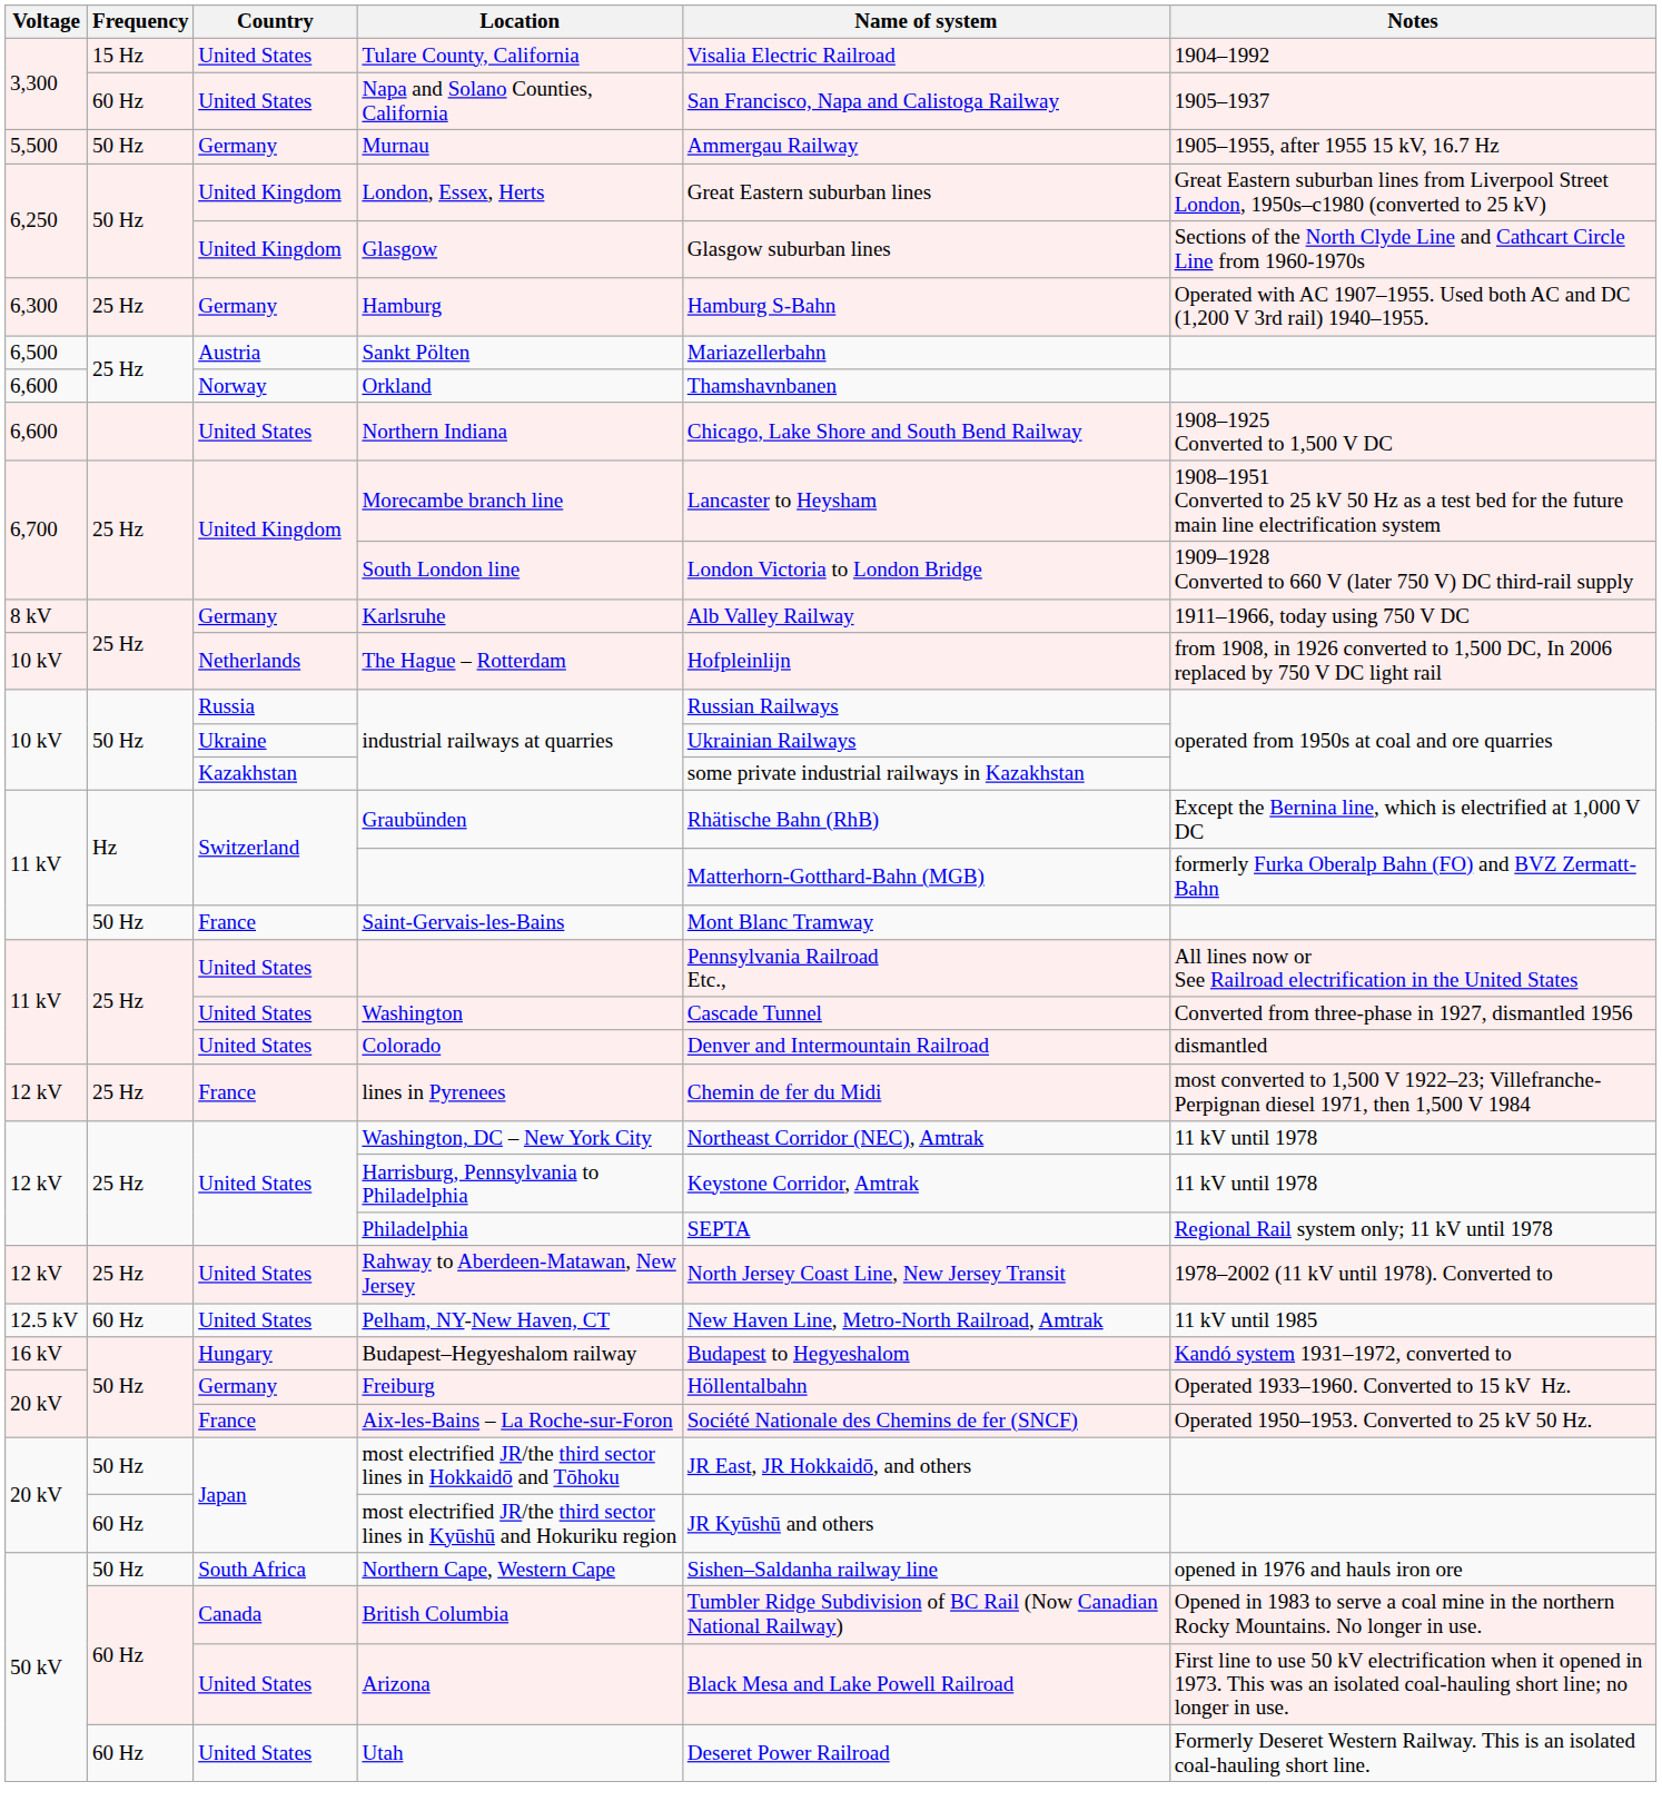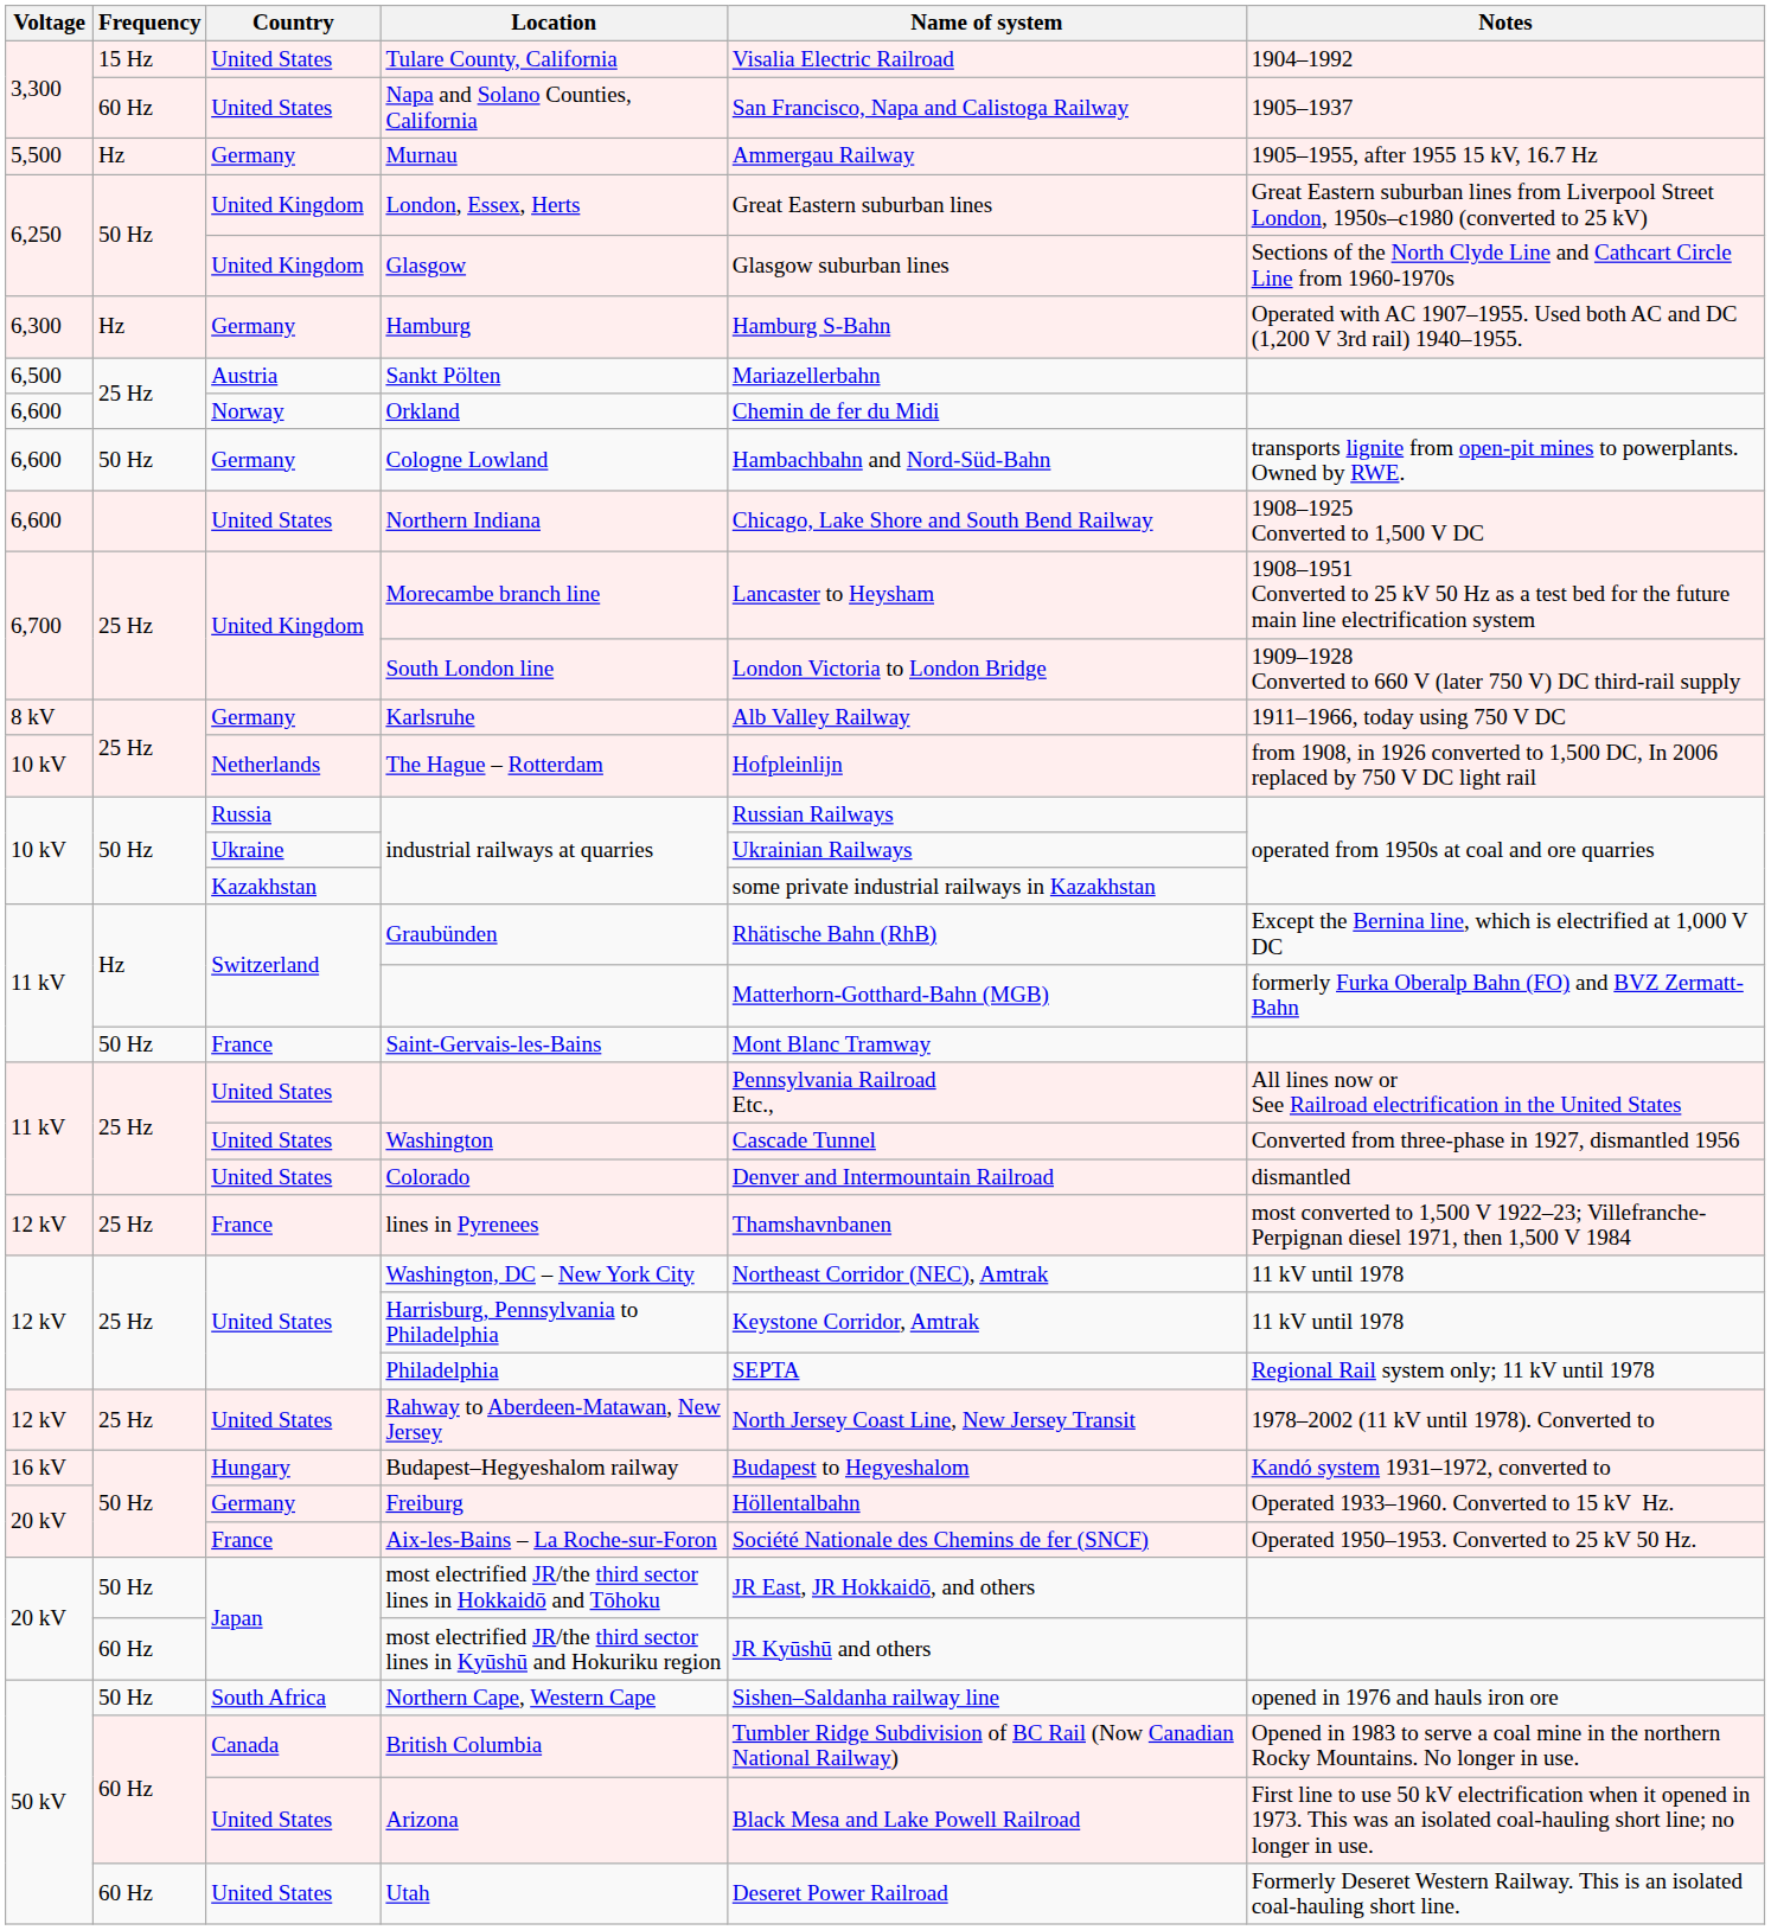 <table class="wikitable">
 <tr>
 <th style="width:5%">Voltage</th>
 <th style="width:5%">Frequency</th>
 <th style="width:10%">Country</th>
 <th style="width:20%">Location</th>
 <th style="width:30%">Name of system</th>
 <th style="width:30%">Notes</th>
 </tr>
 <tr style="background:#fee">
 <td rowspan="2">3,300</td>
 <td>15 Hz</td>
 <td><a href='#'>United States</a></td>
 <td><a href='#'>Tulare County, California</a></td>
 <td><a href='#'>Visalia Electric Railroad</a></td>
 <td>1904–1992</td>
 </tr>
 <tr style="background:#fee">
 <td>60 Hz</td>
 <td><a href='#'>United States</a></td>
 <td><a href='#'>Napa</a> and <a href='#'>Solano</a> Counties, <a href='#'>California</a></td>
 <td><a href='#'>San Francisco, Napa and Calistoga Railway</a></td>
 <td>1905–1937</td>
 </tr>
 <tr style="background:#fee">
 <td>5,500</td>
-<td>50 Hz</td>
+<td> Hz</td>
 <td><a href='#'>Germany</a></td>
 <td><a href='#'>Murnau</a></td>
 <td><a href='#'>Ammergau Railway</a></td>
 <td>1905–1955, after 1955 15 kV, 16.7 Hz</td>
 </tr>
 <tr style="background:#fee">
 <td rowspan="2">6,250</td>
 <td rowspan="2">50 Hz</td>
 <td><a href='#'>United Kingdom</a></td>
 <td><a href='#'>London</a>, <a href='#'>Essex</a>, <a href='#'>Herts</a></td>
 <td>Great Eastern suburban lines</td>
 <td>Great Eastern suburban lines from Liverpool Street <a href='#'>London</a>, 1950s–c1980 (converted to 25 kV)</td>
 </tr>
 <tr style="background:#fee">
 <td><a href='#'>United Kingdom</a></td>
 <td><a href='#'>Glasgow</a></td>
 <td>Glasgow suburban lines</td>
 <td>Sections of the <a href='#'>North Clyde Line</a> and <a href='#'>Cathcart Circle Line</a> from 1960-1970s</td>
 </tr>
 <tr style="background:#fee">
 <td>6,300</td>
-<td>25 Hz</td>
+<td> Hz</td>
 <td><a href='#'>Germany</a></td>
 <td><a href='#'>Hamburg</a></td>
 <td><a href='#'>Hamburg S-Bahn</a></td>
 <td>Operated with AC 1907–1955. Used both AC and DC (1,200 V 3rd rail) 1940–1955.</td>
 </tr>
 <tr>
 <td>6,500</td>
 <td rowspan="2">25 Hz</td>
 <td><a href='#'>Austria</a></td>
 <td><a href='#'>Sankt Pölten</a></td>
 <td><a href='#'>Mariazellerbahn</a></td>
 <td></td>
 </tr>
 <tr>
 <td>6,600</td>
 <td><a href='#'>Norway</a></td>
 <td><a href='#'>Orkland</a></td>
-<td><a href='#'>Thamshavnbanen</a></td>
+<td><a href='#'>Chemin de fer du Midi</a></td>
 <td></td>
+</tr>
+<tr>
+<td>6,600</td>
+<td>50 Hz</td>
+<td><a href='#'>Germany</a></td>
+<td><a href='#'>Cologne Lowland</a></td>
+<td><a href='#'>Hambachbahn</a> and <a href='#'>Nord-Süd-Bahn</a></td>
+<td>transports <a href='#'>lignite</a> from <a href='#'>open-pit mines</a> to powerplants. Owned by <a href='#'>RWE</a>.</td>
 </tr>
 <tr style="background:#fee">
 <td>6,600</td>
 <td></td>
 <td><a href='#'>United States</a></td>
 <td><a href='#'>Northern Indiana</a></td>
 <td><a href='#'>Chicago, Lake Shore and South Bend Railway</a></td>
 <td>1908–1925<br>Converted to 1,500 V DC</td>
 </tr>
 <tr style="background:#fee">
 <td rowspan="2">6,700</td>
 <td rowspan="2">25 Hz</td>
 <td rowspan="2"><a href='#'>United Kingdom</a></td>
 <td><a href='#'>Morecambe branch line</a></td>
 <td><a href='#'>Lancaster</a> to <a href='#'>Heysham</a></td>
 <td>1908–1951<br>Converted to 25 kV 50 Hz as a test bed for the future main line electrification system</td>
 </tr>
 <tr style="background:#fee">
 <td><a href='#'>South London line</a></td>
 <td><a href='#'>London Victoria</a> to <a href='#'>London Bridge</a></td>
 <td>1909–1928<br>Converted to 660 V (later 750 V) DC third-rail supply<br></td>
 </tr>
 <tr style="background:#fee">
 <td>8 kV</td>
 <td rowspan="2">25 Hz</td>
 <td><a href='#'>Germany</a></td>
 <td><a href='#'>Karlsruhe</a></td>
 <td><a href='#'>Alb Valley Railway</a></td>
 <td>1911–1966, today using 750 V DC</td>
 </tr>
 <tr style="background:#fee">
 <td>10 kV</td>
 <td><a href='#'>Netherlands</a></td>
 <td><a href='#'>The Hague</a> – <a href='#'>Rotterdam</a></td>
 <td><a href='#'>Hofpleinlijn</a></td>
 <td>from 1908, in 1926 converted to 1,500 DC, In 2006 replaced by 750 V DC light rail</td>
 </tr>
 <tr>
 <td rowspan="3">10 kV</td>
 <td rowspan="3">50 Hz</td>
 <td><a href='#'>Russia</a></td>
 <td rowspan="3">industrial railways at quarries</td>
 <td><a href='#'>Russian Railways</a></td>
 <td rowspan="3">operated from 1950s at coal and ore quarries</td>
 </tr>
 <tr>
 <td><a href='#'>Ukraine</a></td>
 <td><a href='#'>Ukrainian Railways</a></td>
 </tr>
 <tr>
 <td><a href='#'>Kazakhstan</a></td>
 <td>some private industrial railways in <a href='#'>Kazakhstan</a></td>
 </tr>
 <tr>
 <td rowspan="3">11 kV</td>
 <td rowspan="2"> Hz</td>
 <td rowspan="2"><a href='#'>Switzerland</a></td>
 <td><a href='#'>Graubünden</a></td>
 <td><a href='#'>Rhätische Bahn (RhB)</a></td>
 <td>Except the <a href='#'>Bernina line</a>, which is electrified at 1,000 V DC</td>
 </tr>
 <tr>
 <td></td>
 <td><a href='#'>Matterhorn-Gotthard-Bahn (MGB)</a></td>
 <td>formerly <a href='#'>Furka Oberalp Bahn (FO)</a> and <a href='#'>BVZ Zermatt-Bahn</a></td>
 </tr>
 <tr>
 <td>50 Hz</td>
 <td><a href='#'>France</a></td>
 <td><a href='#'>Saint-Gervais-les-Bains</a></td>
 <td><a href='#'>Mont Blanc Tramway</a></td>
 <td></td>
 </tr>
 <tr style="background:#fee">
 <td rowspan="3">11 kV</td>
 <td rowspan="3">25 Hz</td>
 <td><a href='#'>United States</a></td>
 <td></td>
 <td><a href='#'>Pennsylvania Railroad</a><br>Etc.,</td>
 <td>All lines now  or <br>See <a href='#'>Railroad electrification in the United States</a></td>
 </tr>
 <tr style="background:#fee">
 <td><a href='#'>United States</a></td>
 <td><a href='#'>Washington</a></td>
 <td><a href='#'>Cascade Tunnel</a></td>
 <td>Converted from three-phase  in 1927, dismantled 1956</td>
 </tr>
 <tr style="background:#fee">
 <td><a href='#'>United States</a></td>
 <td><a href='#'>Colorado</a></td>
 <td><a href='#'>Denver and Intermountain Railroad</a></td>
 <td>dismantled </td>
 </tr>
 <tr style="background:#fee">
 <td>12 kV</td>
 <td>25 Hz</td>
 <td><a href='#'>France</a></td>
 <td>lines in <a href='#'>Pyrenees</a></td>
-<td><a href='#'>Chemin de fer du Midi</a></td>
+<td><a href='#'>Thamshavnbanen</a></td>
 <td>most converted to 1,500 V 1922–23; Villefranche-Perpignan diesel 1971, then 1,500 V 1984</td>
 </tr>
 <tr>
 <td rowspan="3">12 kV</td>
 <td rowspan="3">25 Hz</td>
 <td rowspan="3"><a href='#'>United States</a></td>
 <td><a href='#'>Washington, DC</a> – <a href='#'>New York City</a></td>
 <td><a href='#'>Northeast Corridor (NEC)</a>, <a href='#'>Amtrak</a></td>
 <td>11 kV until 1978</td>
 </tr>
 <tr>
 <td><a href='#'>Harrisburg, Pennsylvania</a> to <a href='#'>Philadelphia</a></td>
 <td><a href='#'>Keystone Corridor</a>, <a href='#'>Amtrak</a></td>
 <td>11 kV until 1978</td>
 </tr>
 <tr>
 <td><a href='#'>Philadelphia</a></td>
 <td><a href='#'>SEPTA</a></td>
 <td><a href='#'>Regional Rail</a> system only; 11 kV until 1978</td>
 </tr>
 <tr style="background:#fee">
 <td>12 kV</td>
 <td>25 Hz</td>
 <td><a href='#'>United States</a></td>
 <td><a href='#'>Rahway</a> to <a href='#'>Aberdeen-Matawan</a>, <a href='#'>New Jersey</a></td>
 <td><a href='#'>North Jersey Coast Line</a>, <a href='#'>New Jersey Transit</a></td>
 <td>1978–2002 (11 kV until 1978). Converted to </td>
-</tr>
-<tr>
-<td>12.5 kV</td>
-<td>60 Hz</td>
-<td><a href='#'>United States</a></td>
-<td><a href='#'>Pelham, NY</a>-<a href='#'>New Haven, CT</a></td>
-<td><a href='#'>New Haven Line</a>, <a href='#'>Metro-North Railroad</a>, <a href='#'>Amtrak</a></td>
-<td>11 kV until 1985</td>
 </tr>
 <tr style="background:#fee">
 <td>16 kV</td>
 <td rowspan="3">50 Hz</td>
 <td><a href='#'>Hungary</a></td>
 <td>Budapest–Hegyeshalom railway</td>
 <td><a href='#'>Budapest</a> to <a href='#'>Hegyeshalom</a></td>
 <td><a href='#'>Kandó system</a> 1931–1972, converted to <br></td>
 </tr>
 <tr style="background:#fee">
 <td rowspan="2">20 kV</td>
 <td><a href='#'>Germany</a></td>
 <td><a href='#'>Freiburg</a></td>
 <td><a href='#'>Höllentalbahn</a></td>
 <td>Operated 1933–1960. Converted to 15 kV  Hz.</td>
 </tr>
 <tr style="background:#fee">
 <td><a href='#'>France</a></td>
 <td><a href='#'>Aix-les-Bains</a> – <a href='#'>La Roche-sur-Foron</a></td>
 <td><a href='#'>Société Nationale des Chemins de fer (SNCF)</a></td>
 <td>Operated 1950–1953. Converted to 25 kV 50 Hz.</td>
 </tr>
 <tr>
 <td rowspan="2">20 kV</td>
 <td>50 Hz</td>
 <td rowspan="2"><a href='#'>Japan</a></td>
 <td>most electrified <a href='#'>JR</a>/the <a href='#'>third sector</a> lines in <a href='#'>Hokkaidō</a> and <a href='#'>Tōhoku</a></td>
 <td><a href='#'>JR East</a>, <a href='#'>JR Hokkaidō</a>, and others</td>
 <td></td>
 </tr>
 <tr>
 <td>60 Hz</td>
 <td>most electrified <a href='#'>JR</a>/the <a href='#'>third sector</a> lines in <a href='#'>Kyūshū</a> and Hokuriku region</td>
 <td><a href='#'>JR Kyūshū</a> and others</td>
 <td></td>
 </tr>
 <tr>
 <td rowspan="4">50 kV</td>
 <td>50 Hz</td>
 <td><a href='#'>South Africa</a></td>
 <td><a href='#'>Northern Cape</a>, <a href='#'>Western Cape</a></td>
 <td><a href='#'>Sishen–Saldanha railway line</a></td>
 <td>opened in 1976 and hauls iron ore</td>
 </tr>
 <tr style="background:#fee">
 <td rowspan="2">60 Hz</td>
 <td><a href='#'>Canada</a></td>
 <td><a href='#'>British Columbia</a></td>
 <td><a href='#'>Tumbler Ridge Subdivision</a> of <a href='#'>BC Rail</a> (Now <a href='#'>Canadian National Railway</a>)</td>
 <td>Opened in 1983 to serve a coal mine in the northern Rocky Mountains. No longer in use.</td>
 </tr>
 <tr style="background:#fee">
 <td><a href='#'>United States</a></td>
 <td><a href='#'>Arizona</a></td>
 <td><a href='#'>Black Mesa and Lake Powell Railroad</a></td>
 <td>First line to use 50 kV electrification when it opened in 1973. This was an isolated coal-hauling short line; no longer in use.</td>
 </tr>
 <tr>
 <td>60 Hz</td>
 <td><a href='#'>United States</a></td>
 <td><a href='#'>Utah</a></td>
 <td><a href='#'>Deseret Power Railroad</a></td>
 <td>Formerly Deseret Western Railway. This is an isolated coal-hauling short line.</td>
 </tr>
 </table>
